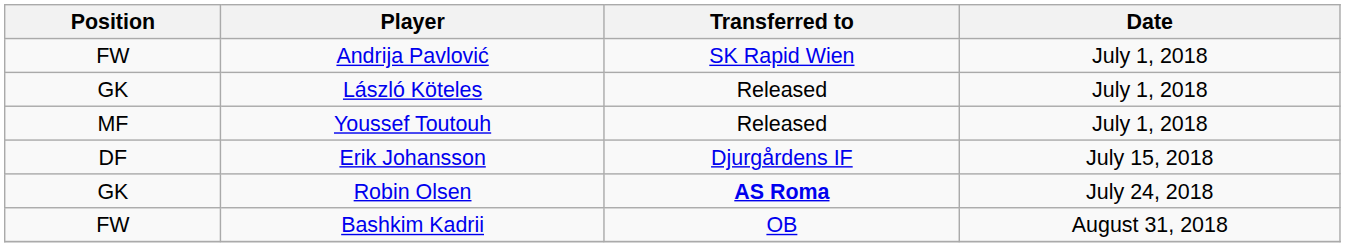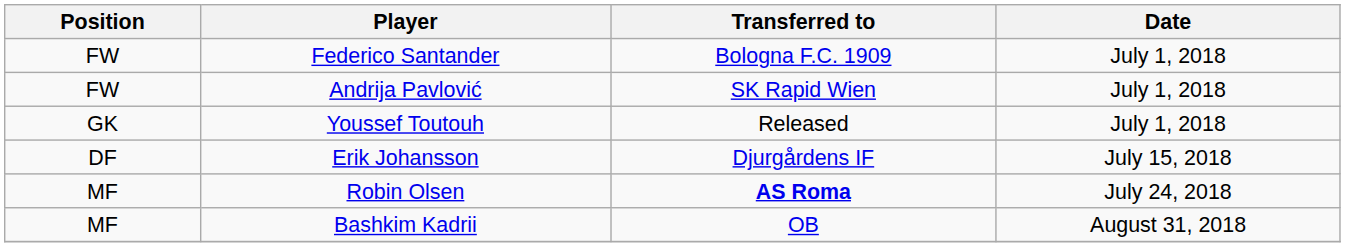 <table class="wikitable sortable" style="width:75%; font-size:95%; text-align:center;">
 <tr>
 <th>Position</th>
 <th>Player</th>
 <th>Transferred to</th>
 <th>Date</th>
 </tr>
 <tr>
 <td>FW</td>
+<td> <a href='#'>Federico Santander</a></td>
+<td><a href='#'>Bologna F.C. 1909</a></td>
+<td>July 1, 2018</td>
+</tr>
+<tr>
+<td>FW</td>
 <td> <a href='#'>Andrija Pavlović</a></td>
 <td><a href='#'>SK Rapid Wien</a></td>
 <td>July 1, 2018</td>
 </tr>
 <tr>
 <td>GK</td>
-<td> <a href='#'>László Köteles</a></td>
-<td>Released</td>
-<td>July 1, 2018</td>
-</tr>
-<tr>
-<td>MF</td>
 <td>  <a href='#'>Youssef Toutouh</a></td>
 <td>Released</td>
 <td>July 1, 2018</td>
 </tr>
 <tr>
 <td>DF</td>
 <td> <a href='#'>Erik Johansson</a></td>
 <td><a href='#'>Djurgårdens IF</a></td>
 <td>July 15, 2018</td>
 </tr>
 <tr>
-<td>GK</td>
+<td>MF</td>
 <td>  <a href='#'>Robin Olsen</a></td>
 <td><strong><a href='#'>AS Roma</a></strong></td>
 <td>July 24, 2018</td>
 </tr>
 <tr>
-<td>FW</td>
+<td>MF</td>
 <td>  <a href='#'>Bashkim Kadrii</a></td>
 <td><a href='#'>OB</a></td>
 <td>August 31, 2018</td>
 </tr>
 <tr>
 </tr>
 </table>
